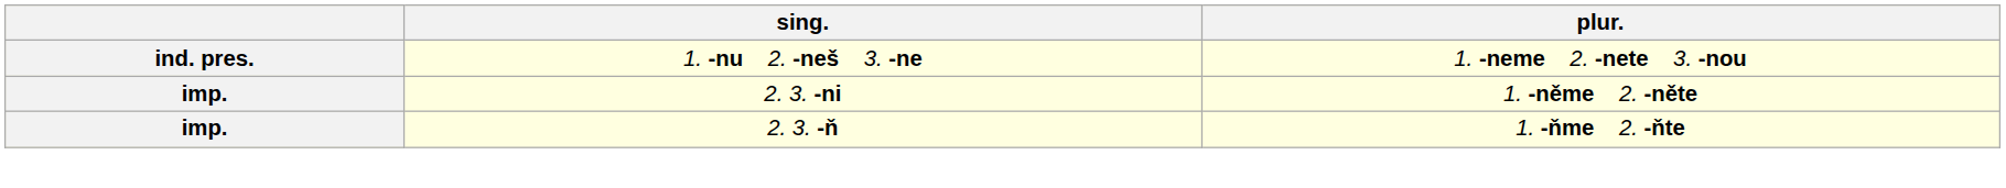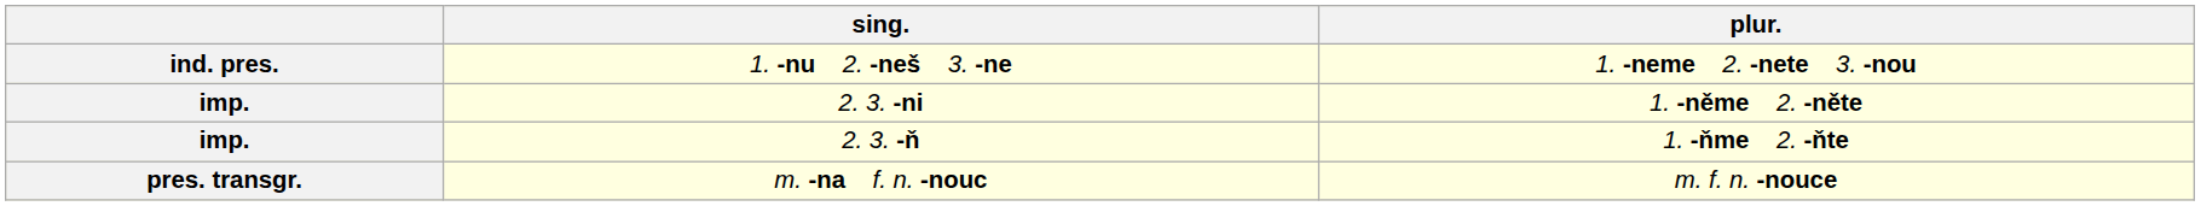 <table class="wikitable" border="1" width=90% style="text-align:center; background:lightyellow">
 <tr>
 <th></th>
 <th width=40%>sing.</th>
 <th width=40%>plur.</th>
 </tr>
 <tr>
 <th>ind. pres.</th>
 <td><em>1.</em> <strong>-nu</strong>    <em>2.</em> <strong>-neš</strong>    <em>3.</em> <strong>-ne</strong></td>
 <td><em>1.</em> <strong>-neme</strong>    <em>2.</em> <strong>-nete</strong>    <em>3.</em> <strong>-nou</strong></td>
 </tr>
 <tr style="background:lightyellow">
 <th>imp.</th>
 <td><em>2. 3.</em> <strong>-ni</strong></td>
 <td><em>1.</em> <strong>-něme</strong>    <em>2.</em> <strong>-něte</strong></td>
 </tr>
 <tr style="background:lightyellow">
 <th>imp.</th>
 <td><em>2. 3.</em> <strong>-ň</strong></td>
 <td><em>1.</em> <strong>-ňme</strong>    <em>2.</em> <strong>-ňte</strong></td>
 </tr>
+<tr style="background:lightyellow">
+<th>pres. transgr.</th>
+<td><em>m.</em> <strong>-na</strong>    <em>f. n. </em> <strong>-nouc</strong></td>
+<td><em>m. f. n.</em> <strong>-nouce</strong></td>
+</tr>
 </table>
